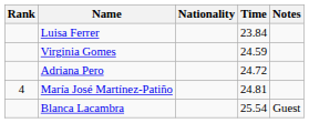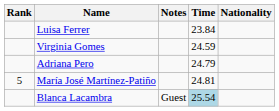 <table class="wikitable sortable" style="text-align:center">
 <tr>
 <th>Rank</th>
 <th>Name</th>
+<th>Notes</th>
+<th>Time</th>
 <th>Nationality</th>
-<th>Time</th>
-<th>Notes</th>
 </tr>
 <tr>
 <td align=center></td>
 <td align=left><a href='#'>Luisa Ferrer</a></td>
+<td></td>
+<td>23.84</td>
 <td align=left></td>
-<td>23.84</td>
-<td></td>
 </tr>
 <tr>
 <td align=center></td>
 <td align=left><a href='#'>Virginia Gomes</a></td>
+<td></td>
+<td>24.59</td>
 <td align=left></td>
-<td>24.59</td>
-<td></td>
 </tr>
 <tr>
 <td align=center></td>
 <td align=left><a href='#'>Adriana Pero</a></td>
+<td></td>
+<td>24.79</td>
 <td align=left></td>
-<td>24.72</td>
-<td></td>
 </tr>
 <tr>
-<td align=center>4</td>
+<td align=center>5</td>
 <td align=left><a href='#'>María José Martínez-Patiño</a></td>
+<td></td>
+<td>24.81</td>
 <td align=left></td>
-<td>24.81</td>
-<td></td>
 </tr>
 <tr>
 <td align=center></td>
 <td align=left><a href='#'>Blanca Lacambra</a></td>
+<td>Guest</td>
+<td style="background: lightblue;">25.54</td>
 <td align=left></td>
-<td>25.54</td>
-<td>Guest</td>
 </tr>
 </table>
